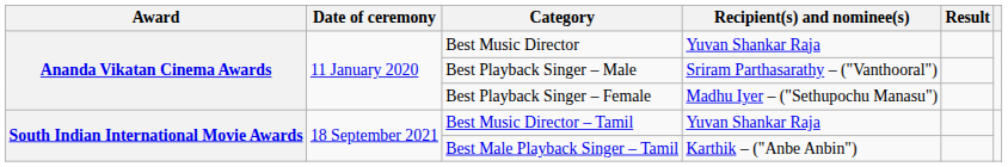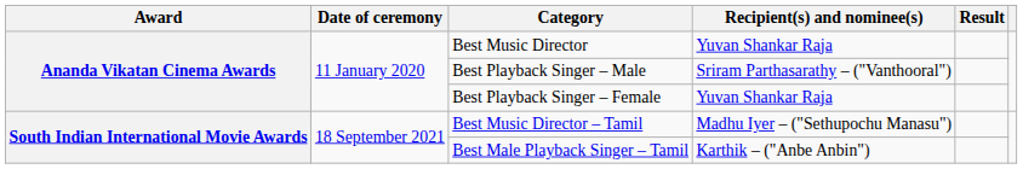 <table class="wikitable plainrowheaders sortable">
 <tr>
 <th scope="col">Award</th>
 <th scope="col">Date of ceremony</th>
 <th scope="col">Category</th>
 <th scope="col">Recipient(s) and nominee(s)</th>
 <th scope="col">Result</th>
 <th scope="col" class="unsortable"></th>
 </tr>
 <tr>
 <th rowspan="3" scope="row"><a href='#'>Ananda Vikatan Cinema Awards</a></th>
 <td rowspan="3"><a href='#'>11 January 2020</a></td>
 <td>Best Music Director</td>
 <td><a href='#'>Yuvan Shankar Raja</a></td>
 <td></td>
 <td rowspan="3" style="text-align:center;"><br></td>
 </tr>
 <tr>
 <td>Best Playback Singer – Male</td>
 <td><a href='#'>Sriram Parthasarathy</a> – ("Vanthooral")</td>
 <td></td>
 </tr>
 <tr>
 <td>Best Playback Singer – Female</td>
-<td><a href='#'>Madhu Iyer</a> – ("Sethupochu Manasu")</td>
+<td><a href='#'>Yuvan Shankar Raja</a></td>
 <td></td>
 </tr>
 <tr>
 <th rowspan="2" scope="row"><a href='#'>South Indian International Movie Awards</a></th>
 <td rowspan="2"><a href='#'>18 September 2021</a></td>
 <td><a href='#'>Best Music Director – Tamil</a></td>
-<td><a href='#'>Yuvan Shankar Raja</a></td>
+<td><a href='#'>Madhu Iyer</a> – ("Sethupochu Manasu")</td>
 <td></td>
 <td rowspan="2" style="text-align:center;"><br><br></td>
 </tr>
 <tr>
 <td><a href='#'>Best Male Playback Singer – Tamil</a></td>
 <td><a href='#'>Karthik</a> – ("Anbe Anbin")</td>
 <td></td>
 </tr>
 </table>
